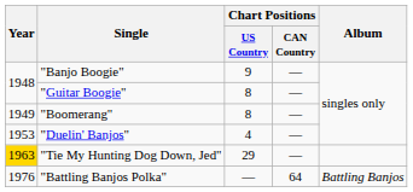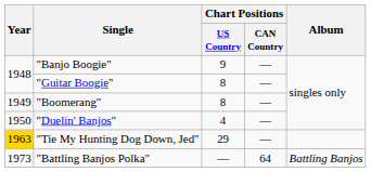 <table class="wikitable">
 <tr>
 <th rowspan="2">Year</th>
 <th rowspan="2">Single</th>
 <th colspan="2">Chart Positions</th>
 <th rowspan="2">Album</th>
 </tr>
 <tr>
 <th style="width:50px;"><small><a href='#'>US Country</a></small></th>
 <th style="width:50px;"><small>CAN Country</small></th>
 </tr>
 <tr>
 <td rowspan="2">1948</td>
 <td>"Banjo Boogie"</td>
 <td style="text-align:center;">9</td>
 <td style="text-align:center;">—</td>
 <td rowspan="4">singles only</td>
 </tr>
 <tr>
 <td>"<a href='#'>Guitar Boogie</a>"</td>
 <td style="text-align:center;">8</td>
 <td style="text-align:center;">—</td>
 </tr>
 <tr>
 <td>1949</td>
 <td>"Boomerang"</td>
 <td style="text-align:center;">8</td>
 <td style="text-align:center;">—</td>
 </tr>
 <tr>
-<td>1953</td>
+<td>1950</td>
 <td>"<a href='#'>Duelin' Banjos</a>"</td>
 <td style="text-align:center;">4</td>
 <td style="text-align:center;">—</td>
 </tr>
 <tr>
 <td style="background: gold;">1963</td>
 <td>"Tie My Hunting Dog Down, Jed"</td>
 <td style="text-align:center;">29</td>
 <td style="text-align:center;">—</td>
 </tr>
 <tr>
-<td>1976</td>
+<td>1973</td>
 <td>"Battling Banjos Polka"</td>
 <td style="text-align:center;">—</td>
 <td style="text-align:center;">64</td>
 <td><em>Battling Banjos</em></td>
 </tr>
 </table>
